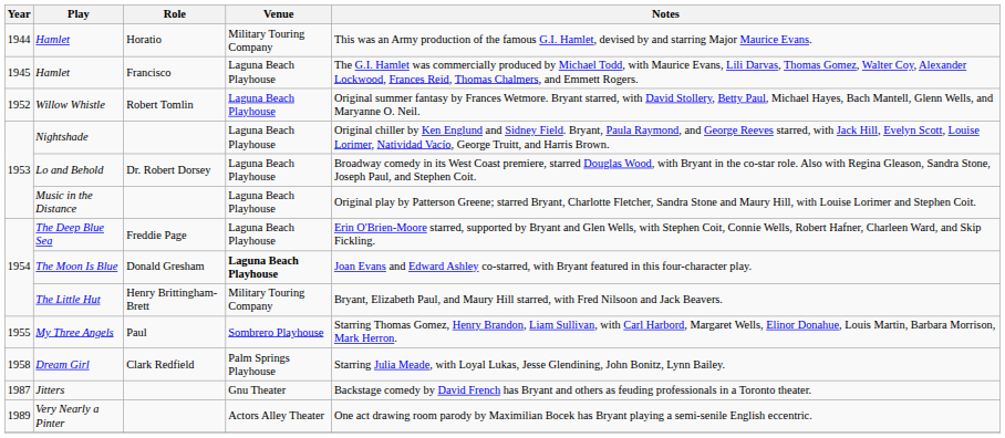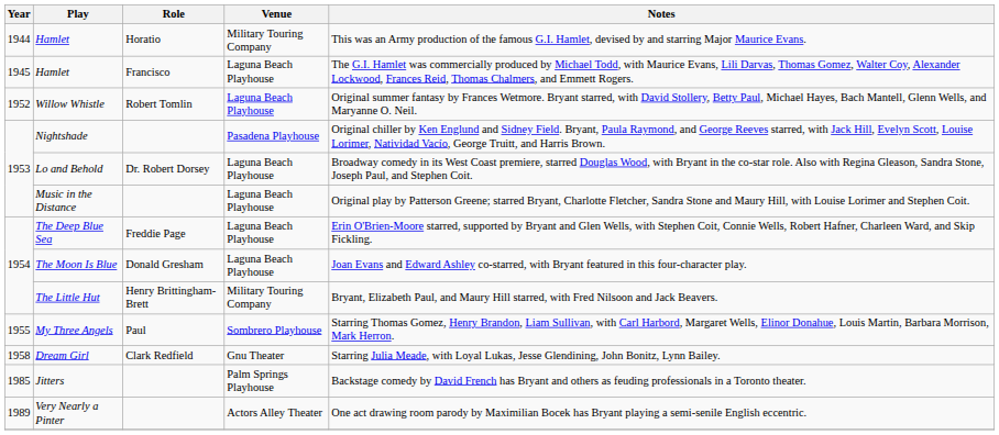 <table class="wikitable sortable plainrowheaders" style="font-size: 90%">
 <tr>
 <th scope="col">Year</th>
 <th scope="col">Play</th>
 <th scope="col">Role</th>
 <th scope="col">Venue</th>
 <th scope="col">Notes</th>
 </tr>
 <tr>
 <td>1944</td>
 <td><em><a href='#'>Hamlet</a></em></td>
 <td>Horatio</td>
 <td>Military Touring Company</td>
 <td>This was an Army production of the famous <a href='#'>G.I. Hamlet</a>, devised by and starring Major <a href='#'>Maurice Evans</a>.</td>
 </tr>
 <tr>
 <td>1945</td>
 <td><em>Hamlet</em></td>
 <td>Francisco</td>
 <td>Laguna Beach Playhouse</td>
 <td>The <a href='#'>G.I. Hamlet</a> was commercially produced by <a href='#'>Michael Todd</a>, with Maurice Evans, <a href='#'>Lili Darvas</a>, <a href='#'>Thomas Gomez</a>, <a href='#'>Walter Coy</a>, <a href='#'>Alexander Lockwood</a>, <a href='#'>Frances Reid</a>, <a href='#'>Thomas Chalmers</a>, and Emmett Rogers.</td>
 </tr>
 <tr>
 <td>1952</td>
 <td><em>Willow Whistle</em></td>
 <td>Robert Tomlin</td>
 <td><a href='#'>Laguna Beach Playhouse</a></td>
 <td>Original summer fantasy by Frances Wetmore. Bryant starred, with <a href='#'>David Stollery</a>, <a href='#'>Betty Paul</a>, Michael Hayes, Bach Mantell, Glenn Wells, and Maryanne O. Neil.</td>
 </tr>
 <tr>
 <td rowspan=3>1953</td>
 <td><em>Nightshade</em></td>
 <td></td>
-<td>Laguna Beach Playhouse</td>
+<td><a href='#'>Pasadena Playhouse</a></td>
 <td>Original chiller by <a href='#'>Ken Englund</a> and <a href='#'>Sidney Field</a>. Bryant, <a href='#'>Paula Raymond</a>, and <a href='#'>George Reeves</a> starred, with <a href='#'>Jack Hill</a>, <a href='#'>Evelyn Scott</a>, <a href='#'>Louise Lorimer</a>, <a href='#'>Natividad Vacío</a>, George Truitt, and Harris Brown.</td>
 </tr>
 <tr>
 <td><em>Lo and Behold</em></td>
 <td>Dr. Robert Dorsey</td>
 <td>Laguna Beach Playhouse</td>
 <td>Broadway comedy in its West Coast premiere, starred <a href='#'>Douglas Wood</a>, with Bryant in the co-star role. Also with Regina Gleason, Sandra Stone, Joseph Paul, and Stephen Coit.</td>
 </tr>
 <tr>
 <td><em>Music in the Distance</em></td>
 <td></td>
 <td>Laguna Beach Playhouse</td>
 <td>Original play by Patterson Greene; starred Bryant, Charlotte Fletcher, Sandra Stone and Maury Hill, with Louise Lorimer and Stephen Coit.</td>
 </tr>
 <tr>
 <td rowspan=3>1954</td>
 <td><em><a href='#'>The Deep Blue Sea</a></em></td>
 <td>Freddie Page</td>
 <td>Laguna Beach Playhouse</td>
 <td><a href='#'>Erin O'Brien-Moore</a> starred, supported by Bryant and Glen Wells, with Stephen Coit, Connie Wells, Robert Hafner, Charleen Ward, and Skip Fickling.</td>
 </tr>
 <tr>
 <td><em><a href='#'>The Moon Is Blue</a></em></td>
 <td>Donald Gresham</td>
-<td><strong>Laguna Beach Playhouse</strong></td>
+<td>Laguna Beach Playhouse</td>
 <td><a href='#'>Joan Evans</a> and <a href='#'>Edward Ashley</a> co-starred, with Bryant featured in this four-character play.</td>
 </tr>
 <tr>
 <td><em><a href='#'>The Little Hut</a></em></td>
 <td>Henry Brittingham-Brett</td>
 <td>Military Touring Company</td>
 <td>Bryant, Elizabeth Paul, and Maury Hill starred, with Fred Nilsoon and Jack Beavers.</td>
 </tr>
 <tr>
 <td>1955</td>
 <td><em><a href='#'>My Three Angels</a></em></td>
 <td>Paul</td>
 <td><a href='#'>Sombrero Playhouse</a></td>
 <td>Starring Thomas Gomez, <a href='#'>Henry Brandon</a>, <a href='#'>Liam Sullivan</a>, with <a href='#'>Carl Harbord</a>, Margaret Wells, <a href='#'>Elinor Donahue</a>, Louis Martin, Barbara Morrison, <a href='#'>Mark Herron</a>.</td>
 </tr>
 <tr>
 <td>1958</td>
 <td><em><a href='#'>Dream Girl</a></em></td>
 <td>Clark Redfield</td>
-<td>Palm Springs Playhouse</td>
+<td>Gnu Theater</td>
 <td>Starring <a href='#'>Julia Meade</a>, with Loyal Lukas, Jesse Glendining, John Bonitz, Lynn Bailey.</td>
 </tr>
 <tr>
-<td>1987</td>
+<td>1985</td>
 <td><em>Jitters</em></td>
 <td></td>
-<td>Gnu Theater</td>
+<td>Palm Springs Playhouse</td>
 <td>Backstage comedy by <a href='#'>David French</a> has Bryant and others as feuding professionals in a Toronto theater.</td>
 </tr>
 <tr>
 <td>1989</td>
 <td><em>Very Nearly a Pinter</em></td>
 <td></td>
 <td>Actors Alley Theater</td>
 <td>One act drawing room parody by Maximilian Bocek has Bryant playing a semi-senile English eccentric.</td>
 </tr>
 <tr>
 </tr>
 </table>
